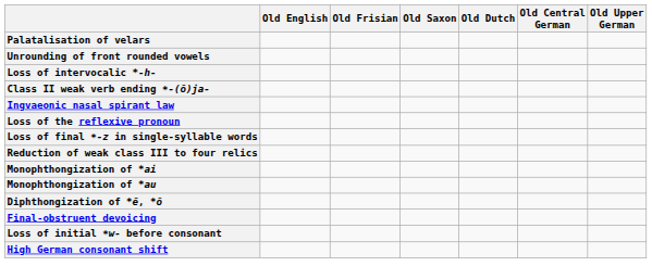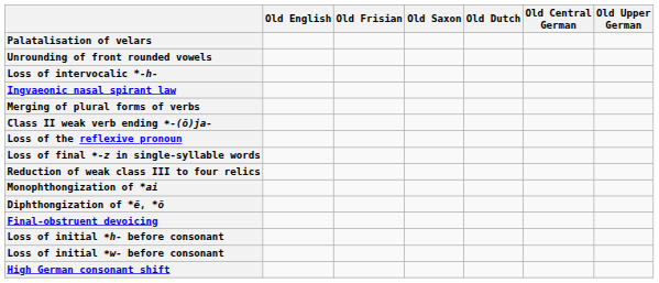 <table class="wikitable">
 <tr>
 <th></th>
 <th scope="col">Old English</th>
 <th scope="col">Old Frisian</th>
 <th scope="col">Old Saxon</th>
 <th scope="col">Old Dutch</th>
 <th scope="col">Old Central<br>German</th>
 <th scope="col">Old Upper<br>German</th>
 </tr>
 <tr>
 <th scope="row" style="text-align:left">Palatalisation of velars</th>
 <td></td>
 <td></td>
 <td></td>
 <td></td>
 <td></td>
 <td></td>
 </tr>
 <tr>
 <th scope="row" style="text-align:left">Unrounding of front rounded vowels</th>
 <td></td>
 <td></td>
 <td></td>
 <td></td>
 <td></td>
 <td></td>
 </tr>
 <tr>
 <th scope="row" style="text-align:left">Loss of intervocalic *<em>-h-</em></th>
 <td></td>
 <td></td>
 <td></td>
 <td></td>
 <td></td>
 <td></td>
 </tr>
 <tr>
-<th scope="row" style="text-align:left">Class II weak verb ending <em>*-(ō)ja-</em></th>
+<th scope="row" style="text-align:left"><a href='#'>Ingvaeonic nasal spirant law</a></th>
 <td></td>
 <td></td>
 <td></td>
 <td></td>
 <td></td>
 <td></td>
 </tr>
 <tr>
-<th scope="row" style="text-align:left"><a href='#'>Ingvaeonic nasal spirant law</a></th>
+<th scope="row" style="text-align:left">Merging of plural forms of verbs</th>
+<td></td>
+<td></td>
+<td></td>
+<td></td>
+<td></td>
+<td></td>
+</tr>
+<tr>
+<th scope="row" style="text-align:left">Class II weak verb ending <em>*-(ō)ja-</em></th>
 <td></td>
 <td></td>
 <td></td>
 <td></td>
 <td></td>
 <td></td>
 </tr>
 <tr>
 <th scope="row" style="text-align:left">Loss of the <a href='#'>reflexive pronoun</a></th>
 <td></td>
 <td></td>
 <td></td>
 <td></td>
 <td></td>
 <td></td>
 </tr>
 <tr>
 <th scope="row" style="text-align:left">Loss of final <em>*-z</em> in single-syllable words</th>
 <td></td>
 <td></td>
 <td></td>
 <td></td>
 <td></td>
 <td></td>
 </tr>
 <tr>
 <th scope="row" style="text-align:left">Reduction of weak class III to four relics</th>
 <td></td>
 <td></td>
 <td></td>
 <td></td>
 <td></td>
 <td></td>
 </tr>
 <tr>
 <th scope="row" style="text-align:left">Monophthongization of *<em>ai</em></th>
 <td></td>
 <td></td>
 <td></td>
 <td></td>
 <td></td>
 <td></td>
 </tr>
 <tr>
-<th scope="row" style="text-align:left">Monophthongization of *<em>au</em></th>
-<td></td>
-<td></td>
-<td></td>
-<td></td>
-<td></td>
-<td></td>
-</tr>
-<tr>
 <th scope="row" style="text-align:left">Diphthongization of *<em>ē</em>, *<em>ō</em></th>
 <td></td>
 <td></td>
 <td></td>
 <td></td>
 <td></td>
 <td></td>
 </tr>
 <tr>
 <th scope="row" style="text-align:left"><a href='#'>Final-obstruent devoicing</a></th>
+<td></td>
+<td></td>
+<td></td>
+<td></td>
+<td></td>
+<td></td>
+</tr>
+<tr>
+<th scope="row" style="text-align:left">Loss of initial <em>*h-</em> before consonant</th>
 <td></td>
 <td></td>
 <td></td>
 <td></td>
 <td></td>
 <td></td>
 </tr>
 <tr>
 <th scope="row" style="text-align:left">Loss of initial <em>*w-</em> before consonant</th>
 <td></td>
 <td></td>
 <td></td>
 <td></td>
 <td></td>
 <td></td>
 </tr>
 <tr>
 <th scope="row" style="text-align:left"><a href='#'>High German consonant shift</a></th>
 <td></td>
 <td></td>
 <td></td>
 <td></td>
 <td></td>
 <td></td>
 </tr>
 </table>
